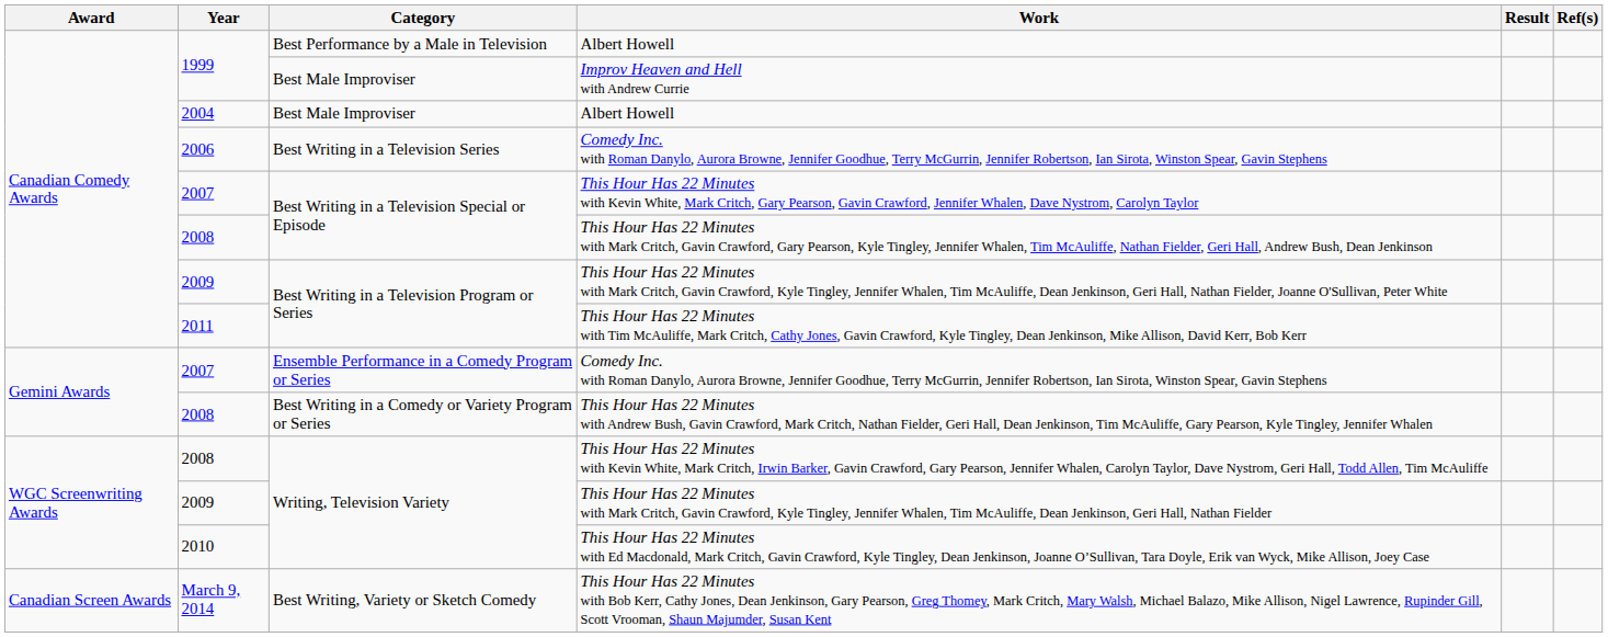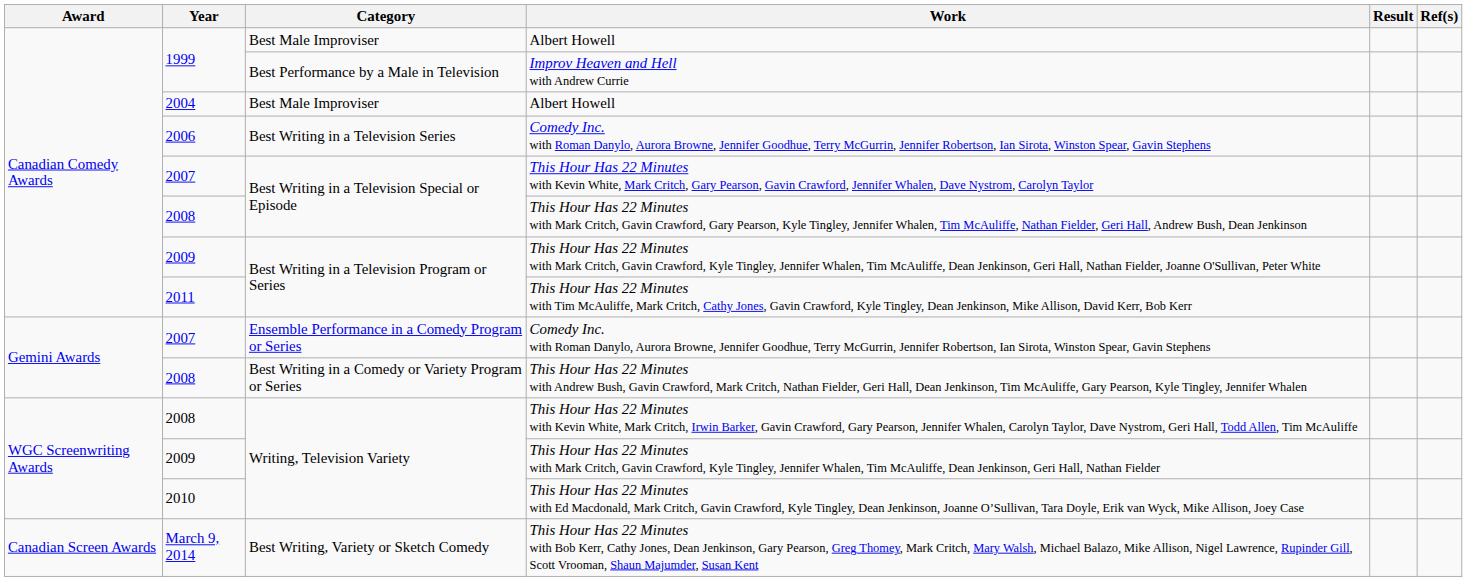 <table class="wikitable plainrowheaders sortable">
 <tr>
 <th>Award</th>
 <th>Year</th>
 <th>Category</th>
 <th>Work</th>
 <th>Result</th>
 <th>Ref(s)</th>
 </tr>
 <tr>
 <td rowspan=8><a href='#'>Canadian Comedy Awards</a></td>
 <td rowspan=2><a href='#'>1999</a></td>
-<td>Best Performance by a Male in Television</td>
+<td>Best Male Improviser</td>
 <td>Albert Howell</td>
 <td></td>
 <td></td>
 </tr>
 <tr>
-<td>Best Male Improviser</td>
+<td>Best Performance by a Male in Television</td>
 <td><em><a href='#'>Improv Heaven and Hell</a></em><br><small>with Andrew Currie</small></td>
 <td></td>
 <td></td>
 </tr>
 <tr>
 <td><a href='#'>2004</a></td>
 <td>Best Male Improviser</td>
 <td>Albert Howell</td>
 <td></td>
 <td></td>
 </tr>
 <tr>
 <td><a href='#'>2006</a></td>
 <td>Best Writing in a Television Series</td>
 <td><em><a href='#'>Comedy Inc.</a></em><br><small>with <a href='#'>Roman Danylo</a>, <a href='#'>Aurora Browne</a>, <a href='#'>Jennifer Goodhue</a>, <a href='#'>Terry McGurrin</a>, <a href='#'>Jennifer Robertson</a>, <a href='#'>Ian Sirota</a>, <a href='#'>Winston Spear</a>, <a href='#'>Gavin Stephens</a></small></td>
 <td></td>
 <td></td>
 </tr>
 <tr>
 <td><a href='#'>2007</a></td>
 <td rowspan=2>Best Writing in a Television Special or Episode</td>
 <td><em><a href='#'>This Hour Has 22 Minutes</a></em><br><small>with Kevin White, <a href='#'>Mark Critch</a>, <a href='#'>Gary Pearson</a>, <a href='#'>Gavin Crawford</a>, <a href='#'>Jennifer Whalen</a>, <a href='#'>Dave Nystrom</a>, <a href='#'>Carolyn Taylor</a></small></td>
 <td></td>
 <td></td>
 </tr>
 <tr>
 <td><a href='#'>2008</a></td>
 <td><em>This Hour Has 22 Minutes</em><br><small>with Mark Critch, Gavin Crawford, Gary Pearson, Kyle Tingley, Jennifer Whalen, <a href='#'>Tim McAuliffe</a>, <a href='#'>Nathan Fielder</a>, <a href='#'>Geri Hall</a>, Andrew Bush, Dean Jenkinson</small></td>
 <td></td>
 <td></td>
 </tr>
 <tr>
 <td><a href='#'>2009</a></td>
 <td rowspan=2>Best Writing in a Television Program or Series</td>
 <td><em>This Hour Has 22 Minutes</em><br><small>with Mark Critch, Gavin Crawford, Kyle Tingley, Jennifer Whalen, Tim McAuliffe, Dean Jenkinson, Geri Hall, Nathan Fielder, Joanne O'Sullivan, Peter White</small></td>
 <td></td>
 <td></td>
 </tr>
 <tr>
 <td><a href='#'>2011</a></td>
 <td><em>This Hour Has 22 Minutes</em><br><small>with Tim McAuliffe, Mark Critch, <a href='#'>Cathy Jones</a>, Gavin Crawford, Kyle Tingley, Dean Jenkinson, Mike Allison, David Kerr, Bob Kerr</small></td>
 <td></td>
 <td></td>
 </tr>
 <tr>
 <td rowspan=2><a href='#'>Gemini Awards</a></td>
 <td><a href='#'>2007</a></td>
 <td><a href='#'>Ensemble Performance in a Comedy Program or Series</a></td>
 <td><em>Comedy Inc.</em><br><small>with Roman Danylo, Aurora Browne, Jennifer Goodhue, Terry McGurrin, Jennifer Robertson, Ian Sirota, Winston Spear, Gavin Stephens</small></td>
 <td></td>
 <td></td>
 </tr>
 <tr>
 <td><a href='#'>2008</a></td>
 <td>Best Writing in a Comedy or Variety Program or Series</td>
 <td><em>This Hour Has 22 Minutes</em><br><small>with Andrew Bush, Gavin Crawford, Mark Critch, Nathan Fielder, Geri Hall, Dean Jenkinson, Tim McAuliffe, Gary Pearson, Kyle Tingley, Jennifer Whalen</small></td>
 <td></td>
 <td></td>
 </tr>
 <tr>
 <td rowspan=3><a href='#'>WGC Screenwriting Awards</a></td>
 <td>2008</td>
 <td rowspan=3>Writing, Television Variety</td>
 <td><em>This Hour Has 22 Minutes</em><br><small>with Kevin White, Mark Critch, <a href='#'>Irwin Barker</a>, Gavin Crawford, Gary Pearson, Jennifer Whalen, Carolyn Taylor, Dave Nystrom, Geri Hall, <a href='#'>Todd Allen</a>, Tim McAuliffe</small></td>
 <td></td>
 <td></td>
 </tr>
 <tr>
 <td>2009</td>
 <td><em>This Hour Has 22 Minutes</em><br><small>with Mark Critch, Gavin Crawford, Kyle Tingley, Jennifer Whalen, Tim McAuliffe, Dean Jenkinson, Geri Hall, Nathan Fielder</small></td>
 <td></td>
 <td></td>
 </tr>
 <tr>
 <td>2010</td>
 <td><em>This Hour Has 22 Minutes</em><br><small>with Ed Macdonald, Mark Critch, Gavin Crawford, Kyle Tingley, Dean Jenkinson, Joanne O’Sullivan, Tara Doyle, Erik van Wyck, Mike Allison, Joey Case</small></td>
 <td></td>
 <td></td>
 </tr>
 <tr>
 <td><a href='#'>Canadian Screen Awards</a></td>
 <td><a href='#'>March 9, 2014</a></td>
 <td>Best Writing, Variety or Sketch Comedy</td>
 <td><em>This Hour Has 22 Minutes</em><br><small>with Bob Kerr, Cathy Jones, Dean Jenkinson, Gary Pearson, <a href='#'>Greg Thomey</a>, Mark Critch, <a href='#'>Mary Walsh</a>, Michael Balazo, Mike Allison, Nigel Lawrence, <a href='#'>Rupinder Gill</a>, Scott Vrooman, <a href='#'>Shaun Majumder</a>, <a href='#'>Susan Kent</a></small></td>
 <td></td>
 <td></td>
 </tr>
 </table>
